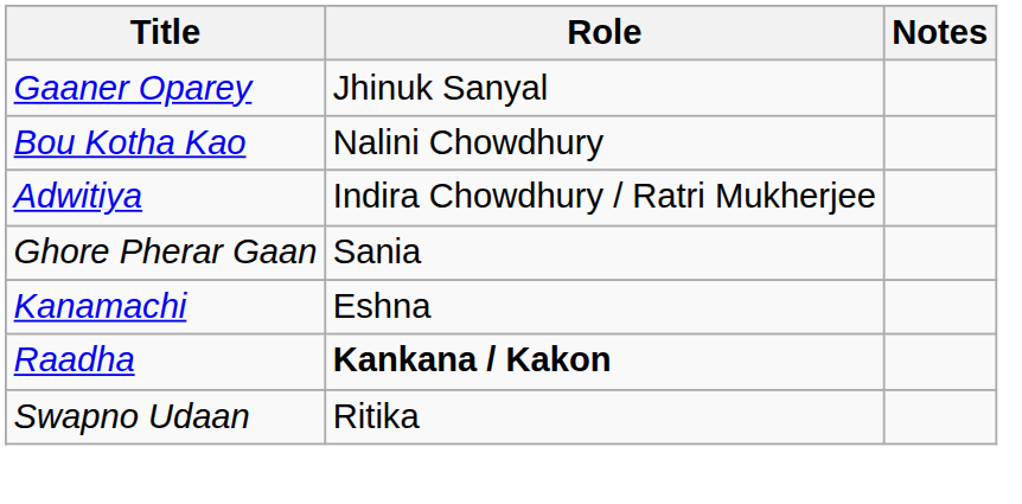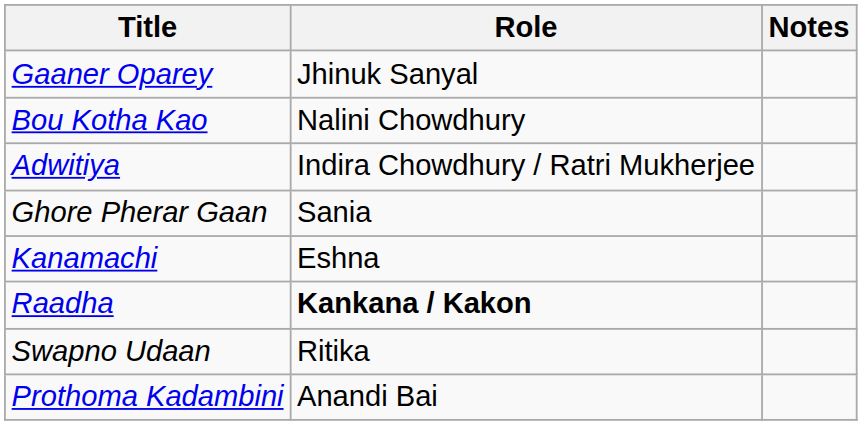 <table class="wikitable">
 <tr>
 <th>Title</th>
 <th>Role</th>
 <th>Notes</th>
 </tr>
 <tr>
 <td><em><a href='#'>Gaaner Oparey</a></em></td>
 <td>Jhinuk Sanyal</td>
 <td></td>
 </tr>
 <tr>
 <td><em><a href='#'>Bou Kotha Kao</a></em></td>
 <td>Nalini Chowdhury</td>
 <td></td>
 </tr>
 <tr>
 <td><em><a href='#'>Adwitiya</a></em></td>
 <td>Indira Chowdhury / Ratri Mukherjee</td>
 <td></td>
 </tr>
 <tr>
 <td><em>Ghore Pherar Gaan</em></td>
 <td>Sania</td>
 <td></td>
 </tr>
 <tr>
 <td><em><a href='#'>Kanamachi</a></em></td>
 <td>Eshna</td>
 <td></td>
 </tr>
 <tr>
 <td><em><a href='#'>Raadha</a></em></td>
 <td><strong>Kankana / Kakon</strong></td>
 <td></td>
 </tr>
 <tr>
 <td><em>Swapno Udaan</em></td>
 <td>Ritika</td>
 <td></td>
 </tr>
+<tr>
+<td><em><a href='#'>Prothoma Kadambini</a></em></td>
+<td>Anandi Bai</td>
+<td></td>
+</tr>
 </table>
